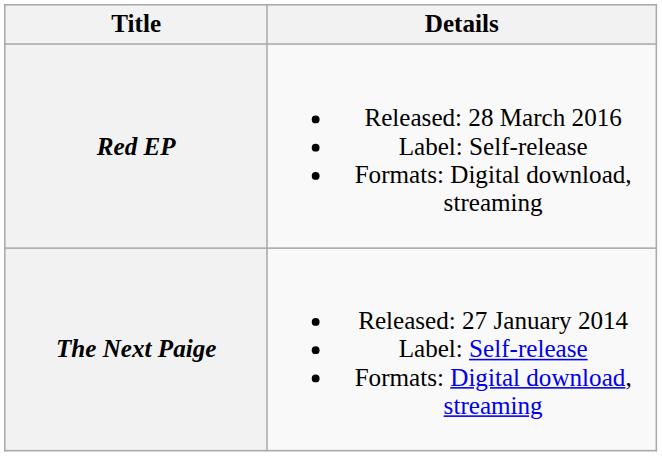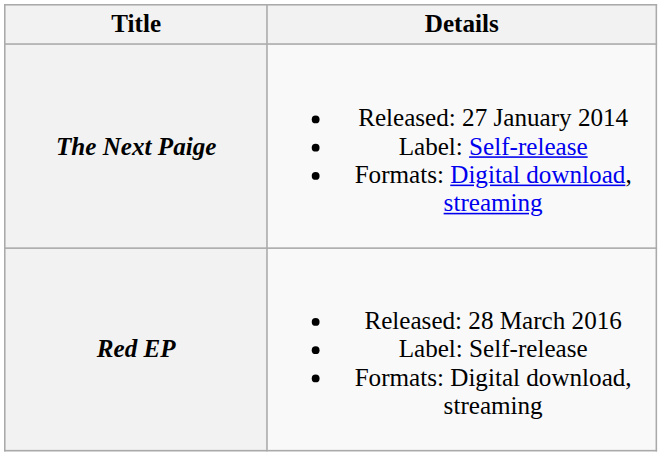 <table class="wikitable plainrowheaders" style="text-align:center;">
 <tr>
 <th scope="col" rowspan="1" style="width:10em;">Title</th>
 <th scope="col" rowspan="1" style="width:15em;">Details</th>
 </tr>
 <tr>
+<th scope="row"><em>The Next Paige</em></th>
+<td><br><ul><li>Released: 27 January 2014</li><li>Label: <a href='#'>Self-release</a></li><li>Formats: <a href='#'>Digital download</a>, <a href='#'>streaming</a></li></ul></td>
+</tr>
+<tr>
 <th scope="row"><em>Red EP</em></th>
 <td><br><ul><li>Released: 28 March 2016</li><li>Label: Self-release</li><li>Formats: Digital download, streaming</li></ul></td>
 </tr>
-<tr>
-<th scope="row"><em>The Next Paige</em></th>
-<td><br><ul><li>Released: 27 January 2014</li><li>Label: <a href='#'>Self-release</a></li><li>Formats: <a href='#'>Digital download</a>, <a href='#'>streaming</a></li></ul></td>
-</tr>
 </table>
